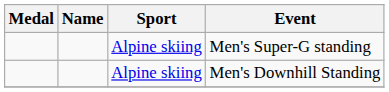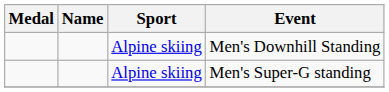 <table class="wikitable sortable" style="font-size:90%">
 <tr>
 <th>Medal</th>
 <th>Name</th>
 <th>Sport</th>
 <th>Event</th>
 </tr>
 <tr>
 <td></td>
 <td></td>
 <td><a href='#'>Alpine skiing</a></td>
-<td>Men's Super-G standing</td>
+<td>Men's Downhill Standing</td>
 </tr>
 <tr>
 <td></td>
 <td></td>
 <td><a href='#'>Alpine skiing</a></td>
-<td>Men's Downhill Standing</td>
+<td>Men's Super-G standing</td>
 </tr>
 <tr>
 </tr>
 </table>
